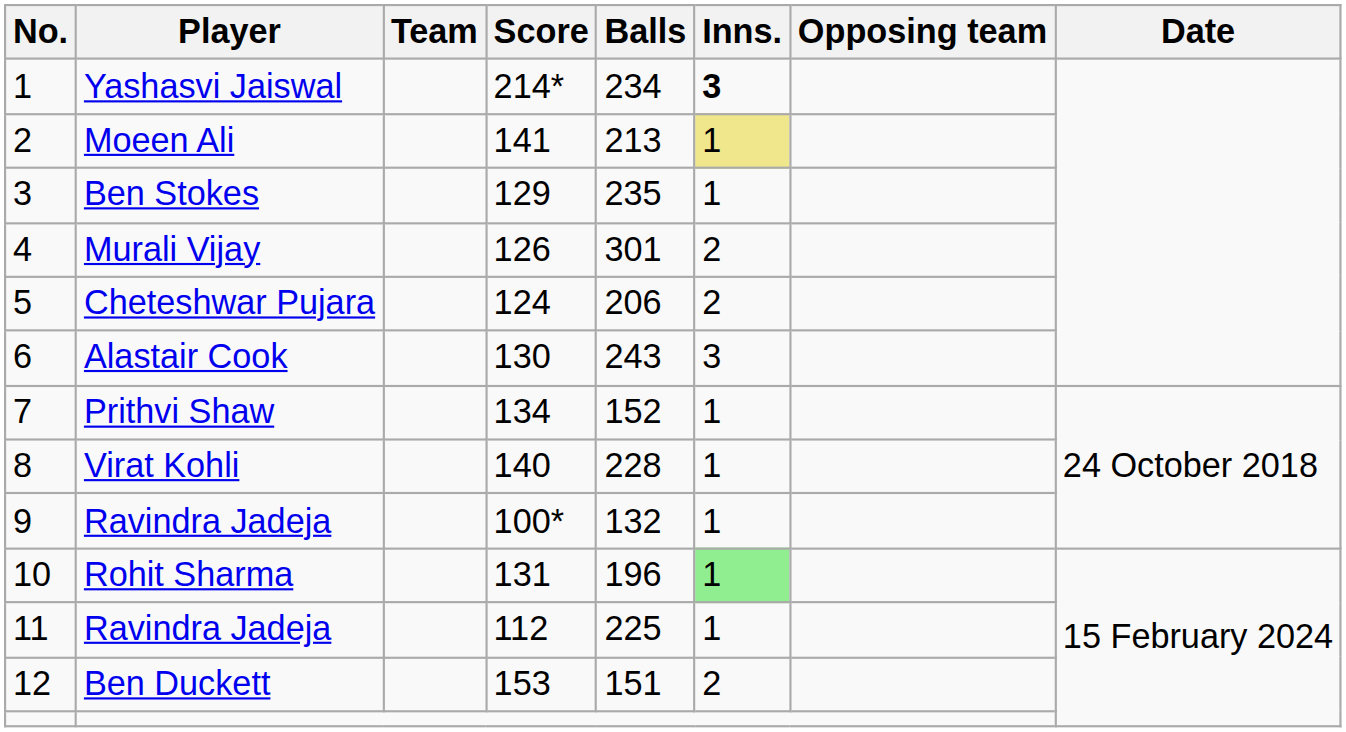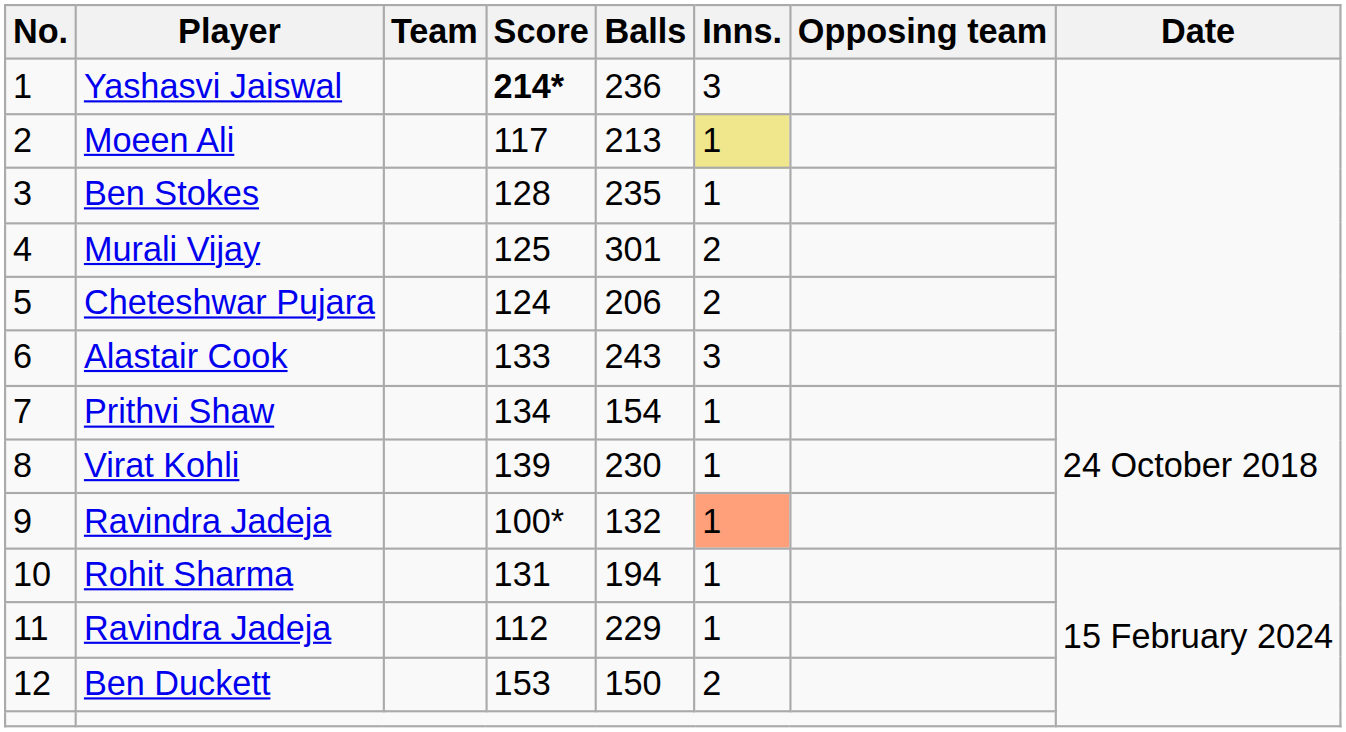 <table class="wikitable sortable">
 <tr>
 <th>No.</th>
 <th>Player</th>
 <th>Team</th>
 <th>Score</th>
 <th>Balls</th>
 <th>Inns.</th>
 <th>Opposing team</th>
 <th>Date</th>
 </tr>
 <tr>
 <td>1</td>
 <td><a href='#'>Yashasvi Jaiswal</a></td>
 <td></td>
-<td>214*</td>
-<td>234</td>
-<td><strong>3</strong></td>
+<td><strong>214*</strong></td>
+<td>236</td>
+<td>3</td>
 <td></td>
 </tr>
 <tr>
 <td>2</td>
 <td><a href='#'>Moeen Ali</a></td>
 <td></td>
-<td>141</td>
+<td>117</td>
 <td>213</td>
 <td style="background: khaki;">1</td>
 <td></td>
 </tr>
 <tr>
 <td>3</td>
 <td><a href='#'>Ben Stokes</a></td>
 <td></td>
-<td>129</td>
+<td>128</td>
 <td>235</td>
 <td>1</td>
 <td></td>
 </tr>
 <tr>
 <td>4</td>
 <td><a href='#'>Murali Vijay</a></td>
 <td></td>
-<td>126</td>
+<td>125</td>
 <td>301</td>
 <td>2</td>
 <td></td>
 </tr>
 <tr>
 <td>5</td>
 <td><a href='#'>Cheteshwar Pujara</a></td>
 <td></td>
 <td>124</td>
 <td>206</td>
 <td>2</td>
 <td></td>
 </tr>
 <tr>
 <td>6</td>
 <td><a href='#'>Alastair Cook</a></td>
 <td></td>
-<td>130</td>
+<td>133</td>
 <td>243</td>
 <td>3</td>
 <td></td>
 </tr>
 <tr>
 <td>7</td>
 <td><a href='#'>Prithvi Shaw</a></td>
 <td></td>
 <td>134</td>
-<td>152</td>
+<td>154</td>
 <td>1</td>
 <td></td>
 <td rowspan=3>24 October 2018</td>
 </tr>
 <tr>
 <td>8</td>
 <td><a href='#'>Virat Kohli</a></td>
 <td></td>
-<td>140</td>
-<td>228</td>
+<td>139</td>
+<td>230</td>
 <td>1</td>
 <td></td>
 </tr>
 <tr>
 <td>9</td>
 <td><a href='#'>Ravindra Jadeja</a></td>
 <td></td>
 <td>100*</td>
 <td>132</td>
-<td>1</td>
+<td style="background: lightsalmon;">1</td>
 <td></td>
 </tr>
 <tr>
 <td>10</td>
 <td><a href='#'>Rohit Sharma</a></td>
 <td></td>
 <td>131</td>
-<td>196</td>
-<td style="background: lightgreen;">1</td>
+<td>194</td>
+<td>1</td>
 <td></td>
 <td rowspan=4>15 February 2024</td>
 </tr>
 <tr>
 <td>11</td>
 <td><a href='#'>Ravindra Jadeja</a></td>
 <td></td>
 <td>112</td>
-<td>225</td>
+<td>229</td>
 <td>1</td>
 <td></td>
 </tr>
 <tr>
 <td>12</td>
 <td><a href='#'>Ben Duckett</a></td>
 <td></td>
 <td>153</td>
-<td>151</td>
+<td>150</td>
 <td>2</td>
 <td></td>
 </tr>
 <tr 13 || >
 <td></td>
 </tr>
 </table>
